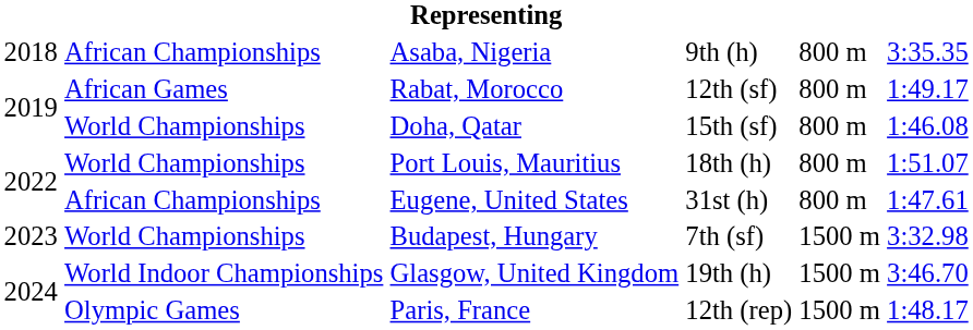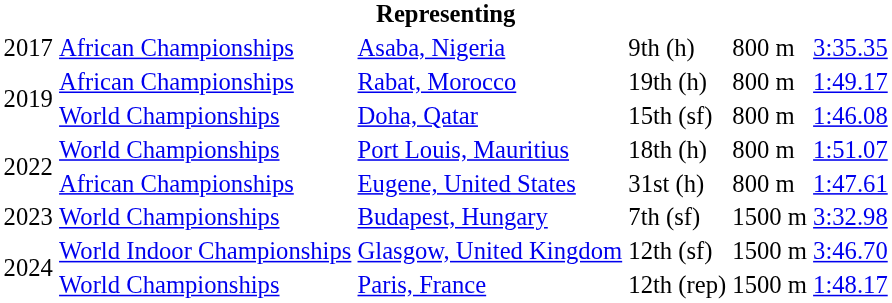 <table>
 <tr>
 <th colspan="6">Representing </th>
 </tr>
 <tr>
-<td>2018</td>
+<td>2017</td>
 <td><a href='#'>African Championships</a></td>
 <td><a href='#'>Asaba, Nigeria</a></td>
 <td>9th (h)</td>
 <td>800 m</td>
 <td><a href='#'>3:35.35</a></td>
 </tr>
 <tr>
 <td rowspan=2>2019</td>
-<td><a href='#'>African Games</a></td>
+<td><a href='#'>African Championships</a></td>
 <td><a href='#'>Rabat, Morocco</a></td>
-<td>12th (sf)</td>
+<td>19th (h)</td>
 <td>800 m</td>
 <td><a href='#'>1:49.17</a></td>
 </tr>
 <tr>
 <td><a href='#'>World Championships</a></td>
 <td><a href='#'>Doha, Qatar</a></td>
 <td>15th (sf)</td>
 <td>800 m</td>
 <td><a href='#'>1:46.08</a></td>
 </tr>
 <tr>
 <td rowspan=2>2022</td>
 <td><a href='#'>World Championships</a></td>
 <td><a href='#'>Port Louis, Mauritius</a></td>
 <td>18th (h)</td>
 <td>800 m</td>
 <td><a href='#'>1:51.07</a></td>
 </tr>
 <tr>
 <td><a href='#'>African Championships</a></td>
 <td><a href='#'>Eugene, United States</a></td>
 <td>31st (h)</td>
 <td>800 m</td>
 <td><a href='#'>1:47.61</a></td>
 </tr>
 <tr>
 <td>2023</td>
 <td><a href='#'>World Championships</a></td>
 <td><a href='#'>Budapest, Hungary</a></td>
 <td>7th (sf)</td>
 <td>1500 m</td>
 <td><a href='#'>3:32.98</a></td>
 </tr>
 <tr>
 <td rowspan=2>2024</td>
 <td><a href='#'>World Indoor Championships</a></td>
 <td><a href='#'>Glasgow, United Kingdom</a></td>
-<td>19th (h)</td>
+<td>12th (sf)</td>
 <td>1500 m</td>
 <td><a href='#'>3:46.70</a></td>
 </tr>
 <tr>
-<td><a href='#'>Olympic Games</a></td>
+<td><a href='#'>World Championships</a></td>
 <td><a href='#'>Paris, France</a></td>
 <td>12th (rep)</td>
 <td>1500 m</td>
 <td><a href='#'>1:48.17</a></td>
 </tr>
 </table>
